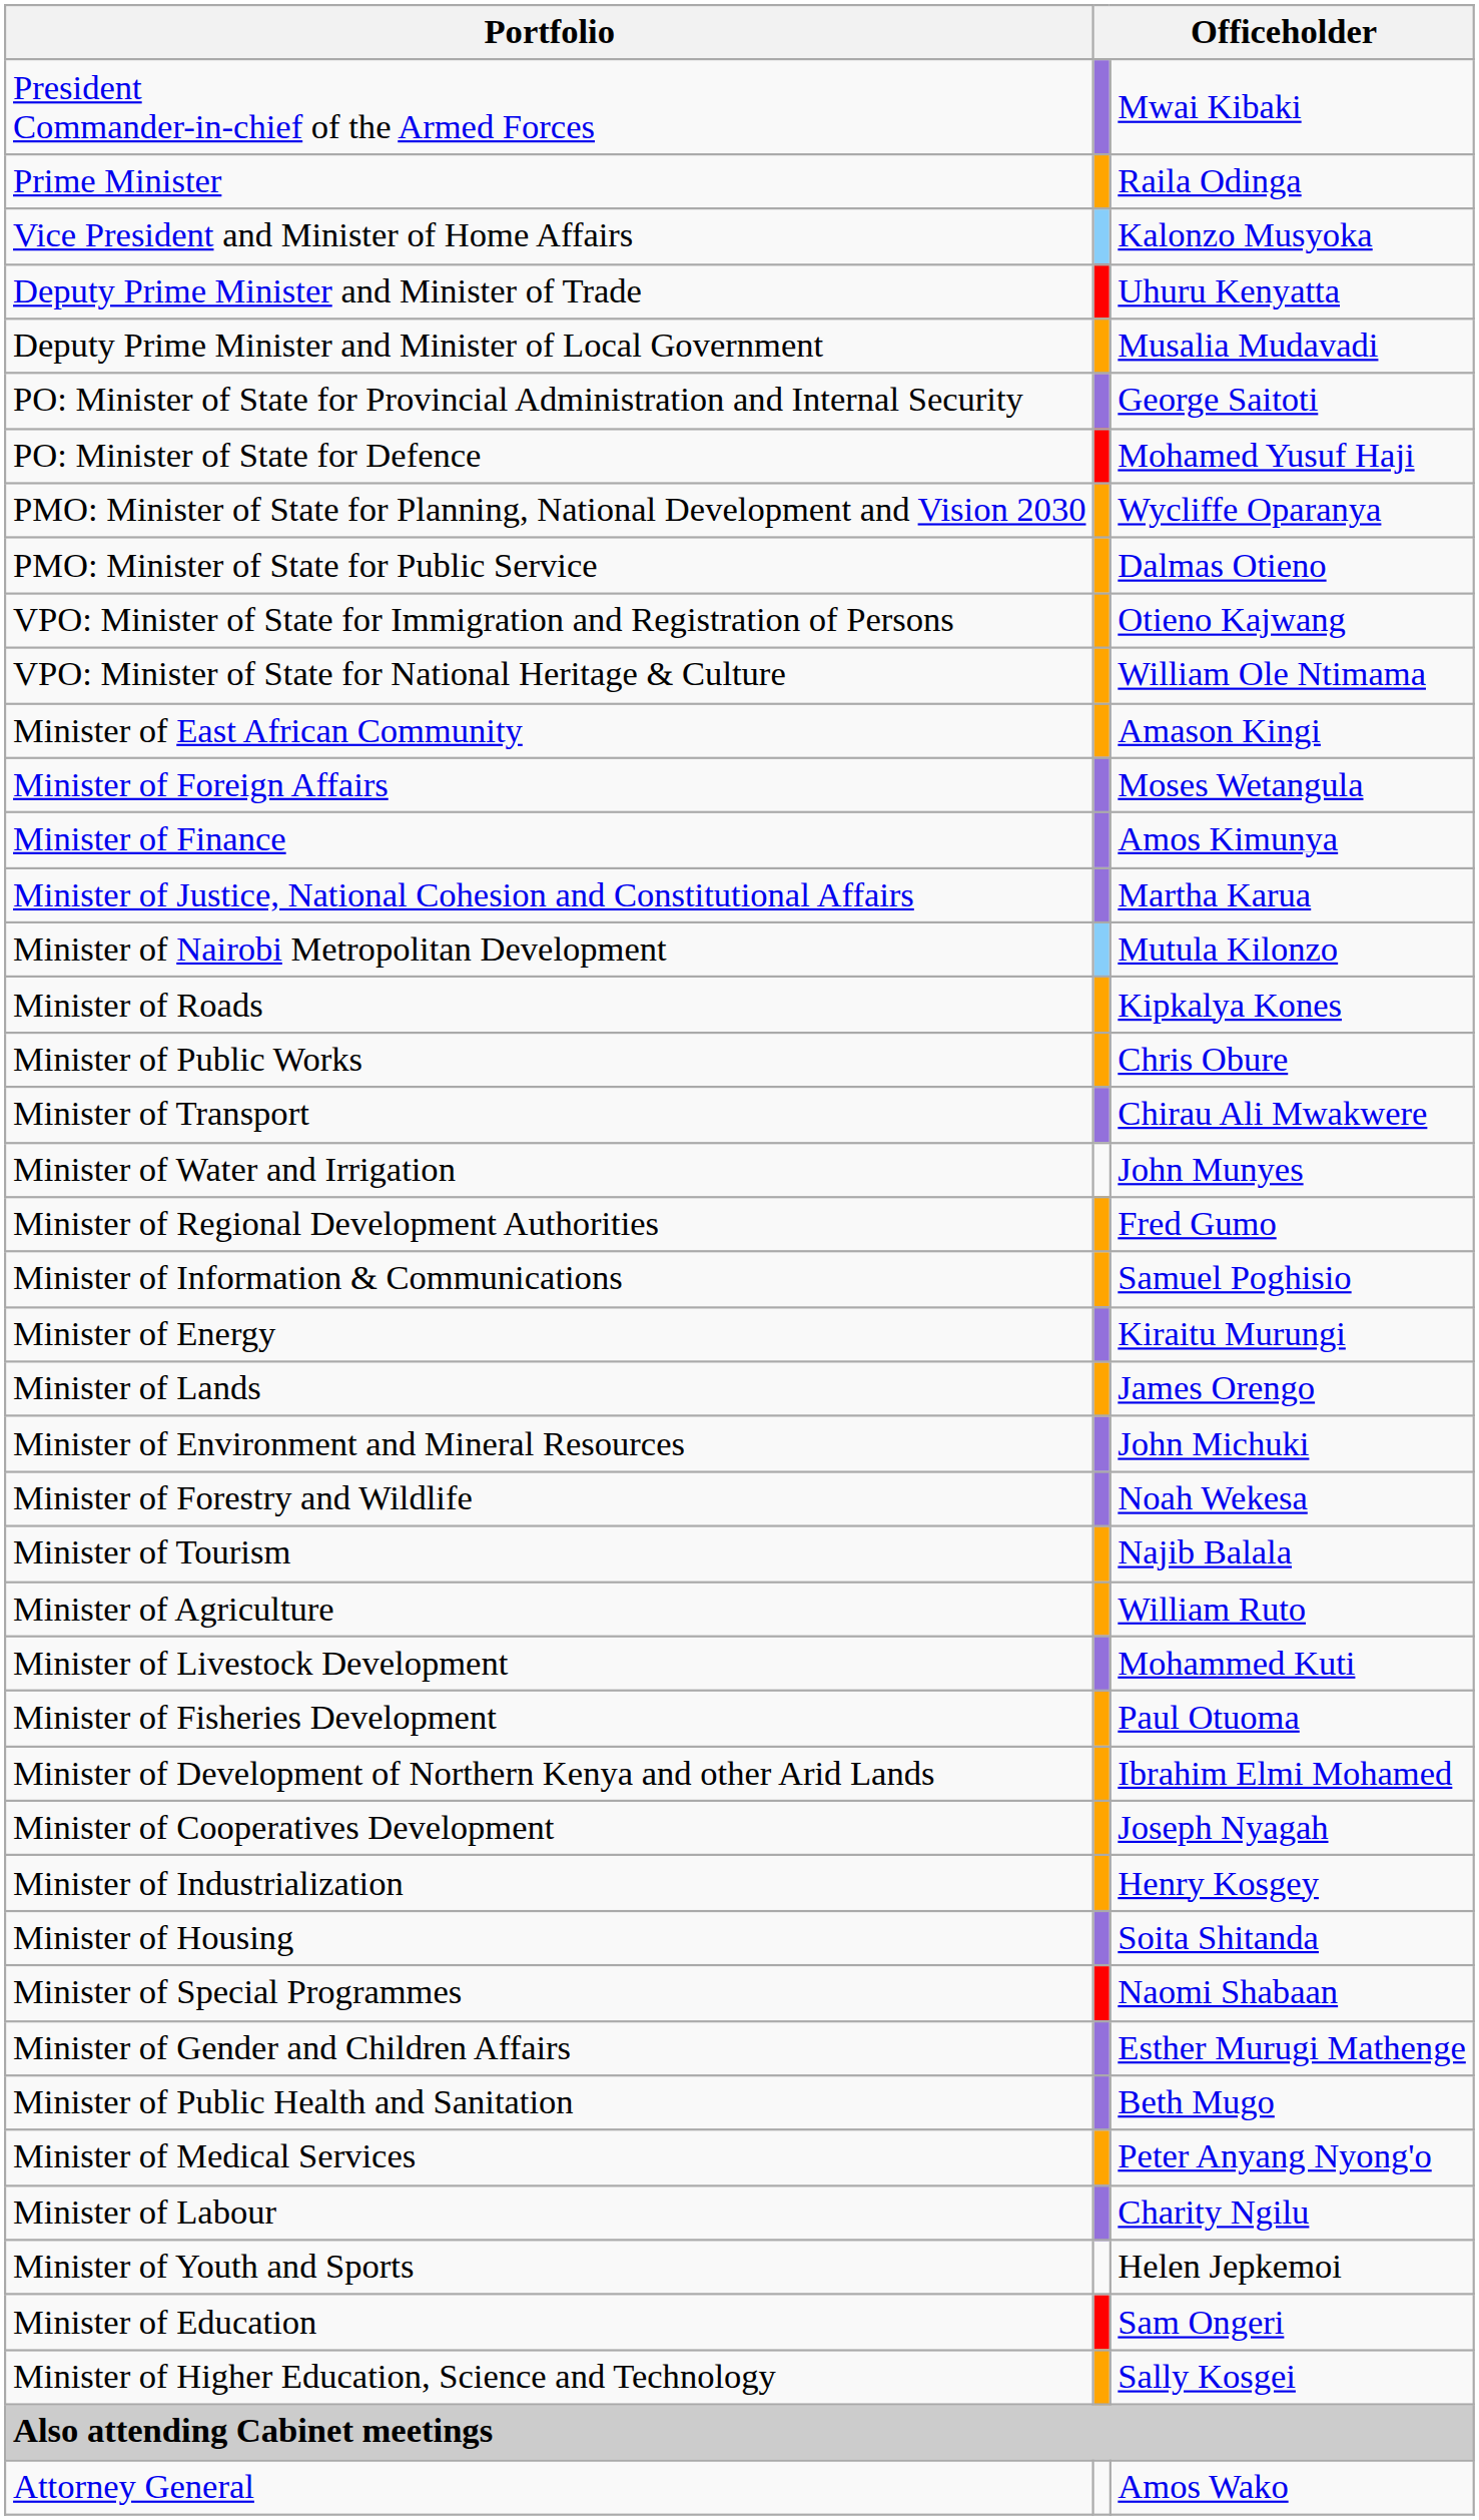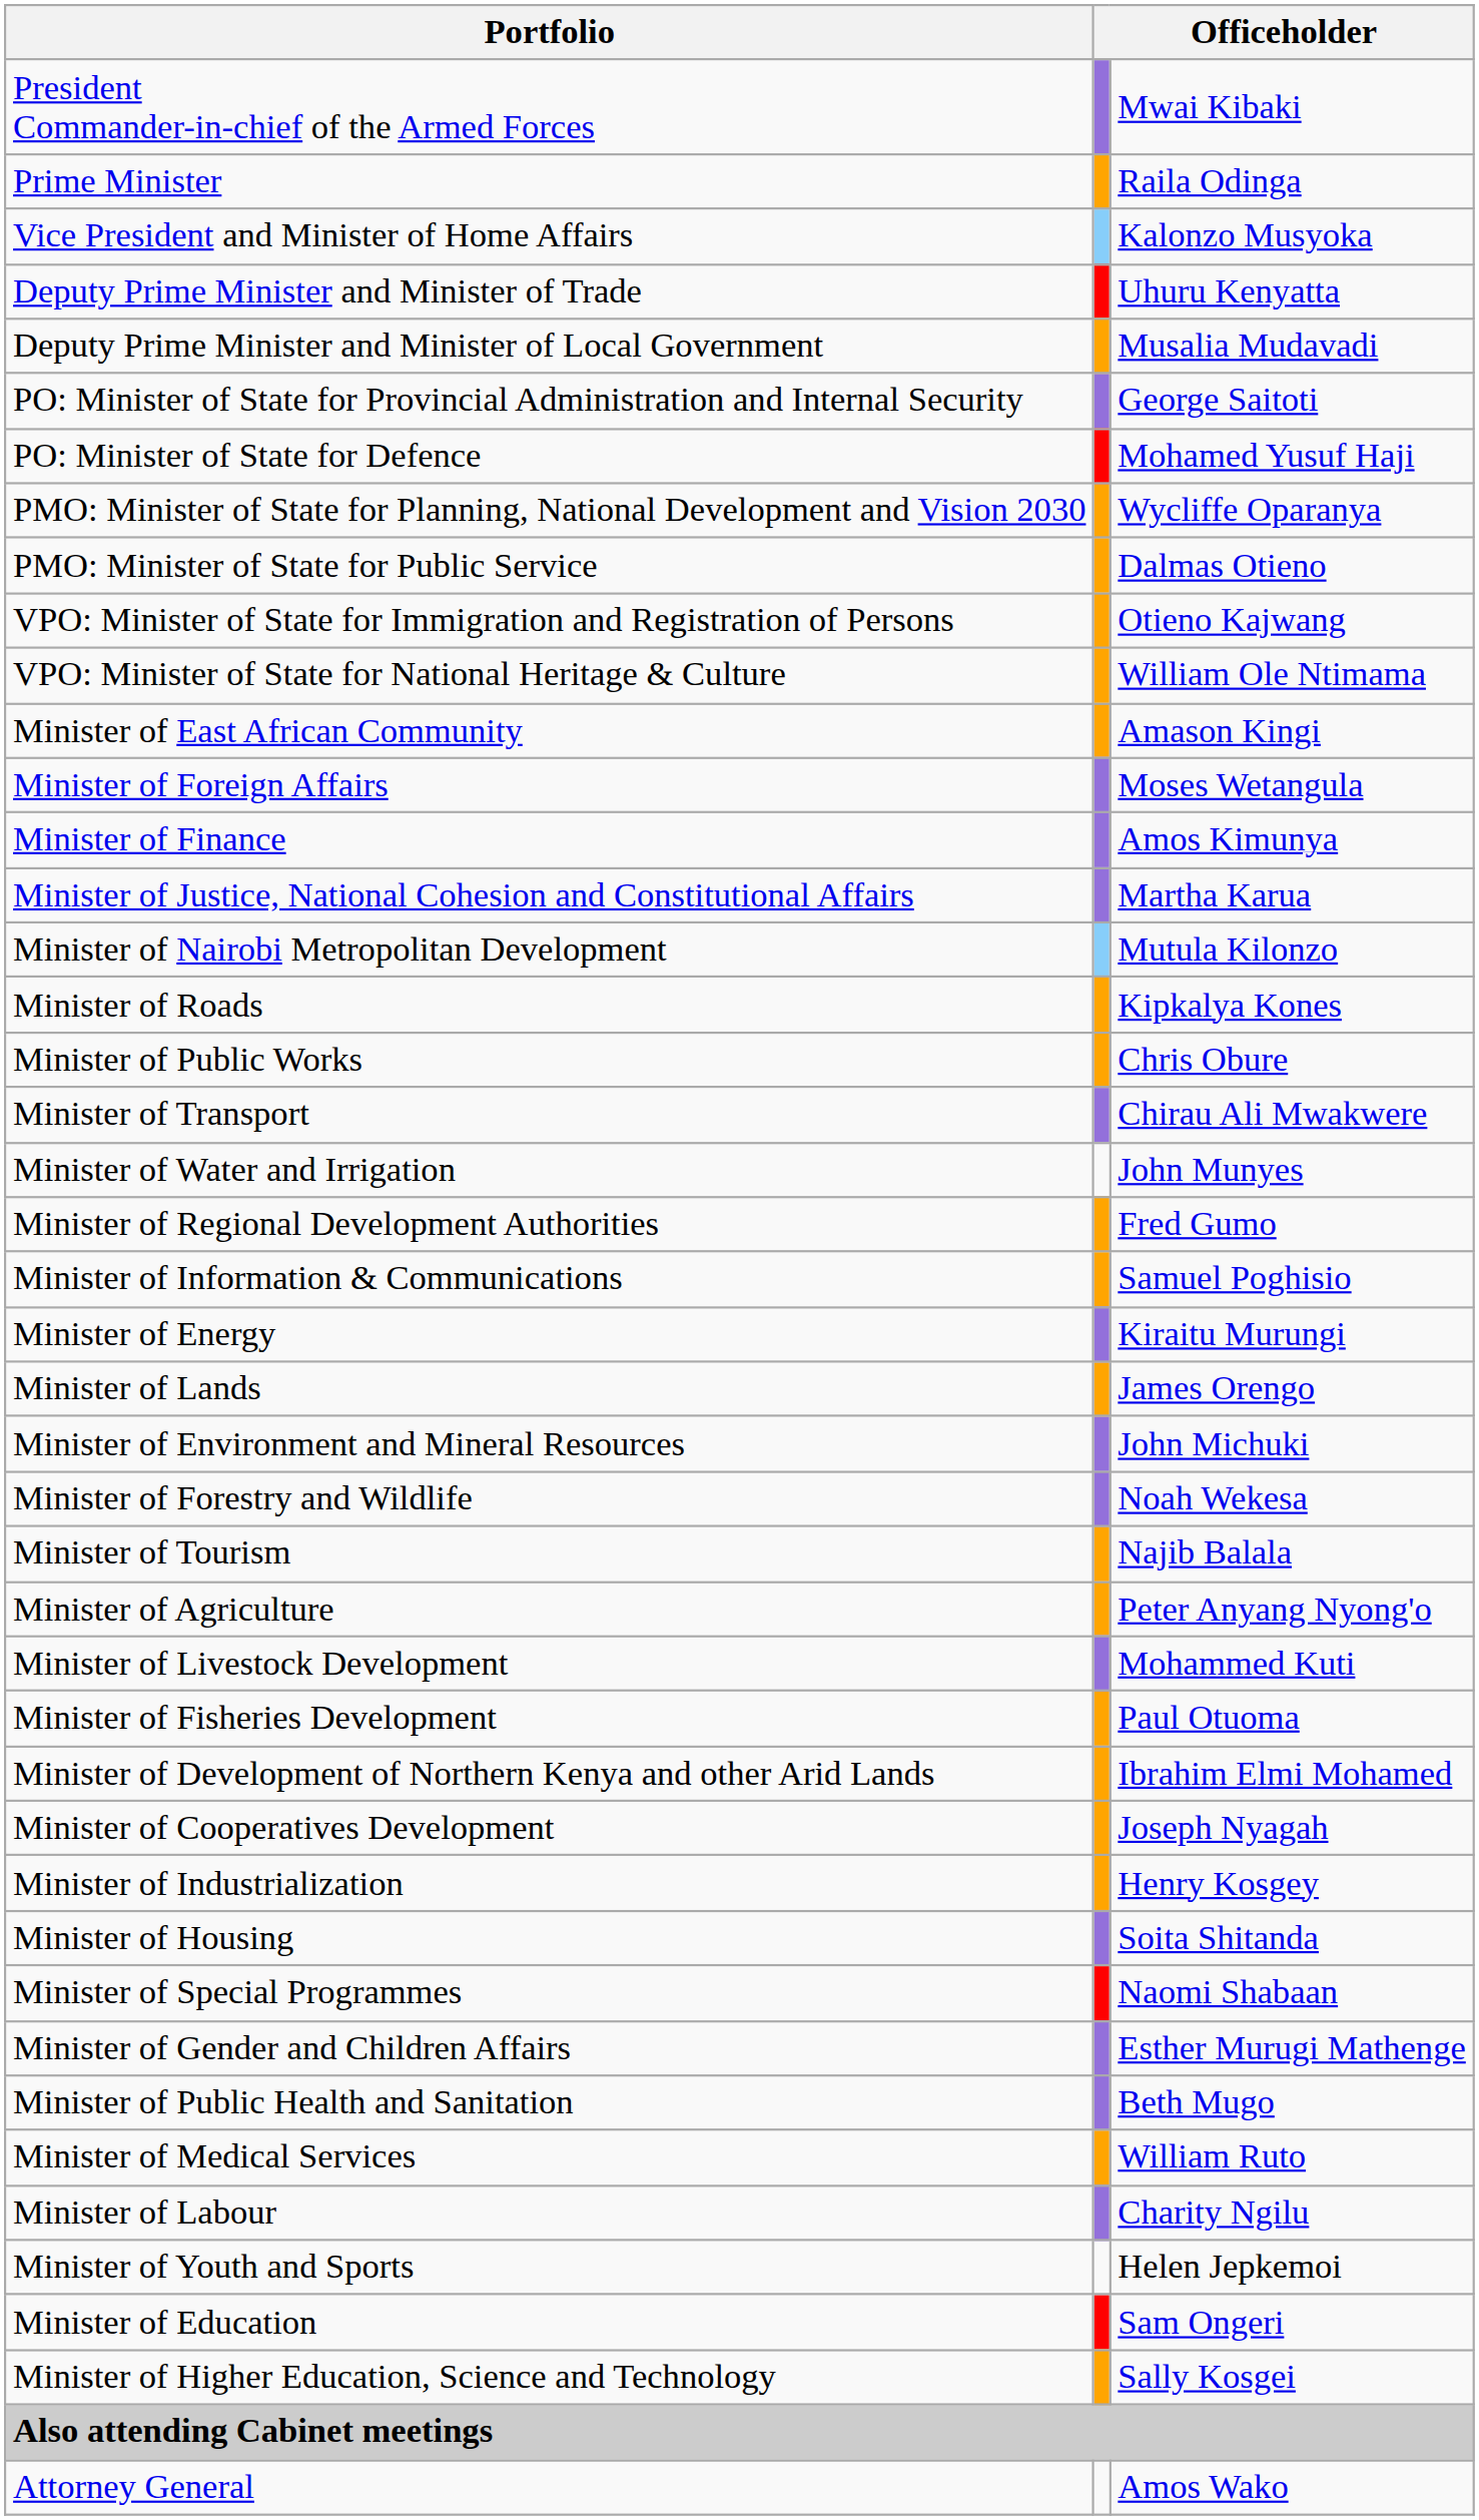 <table class="wikitable">
 <tr>
 <th>Portfolio</th>
 <th colspan=2>Officeholder</th>
 </tr>
 <tr>
 <td><a href='#'>President</a> <br> <a href='#'>Commander-in-chief</a> of the <a href='#'>Armed Forces</a></td>
 <td style="background:#9370DB"></td>
 <td><a href='#'>Mwai Kibaki</a></td>
 </tr>
 <tr>
 <td><a href='#'>Prime Minister</a></td>
 <td style="background:#FFA500"></td>
 <td><a href='#'>Raila Odinga</a></td>
 </tr>
 <tr>
 <td><a href='#'>Vice President</a> and Minister of Home Affairs</td>
 <td style="background:#87CEFA"></td>
 <td><a href='#'>Kalonzo Musyoka</a></td>
 </tr>
 <tr>
 <td><a href='#'>Deputy Prime Minister</a> and Minister of Trade</td>
 <td style="background:#FF0000"></td>
 <td><a href='#'>Uhuru Kenyatta</a></td>
 </tr>
 <tr>
 <td>Deputy Prime Minister and Minister of Local Government</td>
 <td style="background:#FFA500"></td>
 <td><a href='#'>Musalia Mudavadi</a></td>
 </tr>
 <tr>
 <td>PO: Minister of State for Provincial Administration and Internal Security</td>
 <td style="background:#9370DB"></td>
 <td><a href='#'>George Saitoti</a></td>
 </tr>
 <tr>
 <td>PO: Minister of State for Defence</td>
 <td style="background:#FF0000"></td>
 <td><a href='#'>Mohamed Yusuf Haji</a></td>
 </tr>
 <tr>
 <td>PMO: Minister of State for Planning, National Development and <a href='#'>Vision 2030</a></td>
 <td style="background:#FFA500"></td>
 <td><a href='#'>Wycliffe Oparanya</a></td>
 </tr>
 <tr>
 <td>PMO: Minister of State for Public Service</td>
 <td style="background:#FFA500"></td>
 <td><a href='#'>Dalmas Otieno</a></td>
 </tr>
 <tr>
 <td>VPO: Minister of State for Immigration and Registration of Persons</td>
 <td style="background:#FFA500"></td>
 <td><a href='#'>Otieno Kajwang</a></td>
 </tr>
 <tr>
 <td>VPO: Minister of State for National Heritage & Culture</td>
 <td style="background:#FFA500"></td>
 <td><a href='#'>William Ole Ntimama</a></td>
 </tr>
 <tr>
 <td>Minister of <a href='#'>East African Community</a></td>
 <td style="background:#FFA500"></td>
 <td><a href='#'>Amason Kingi</a></td>
 </tr>
 <tr>
 <td><a href='#'>Minister of Foreign Affairs</a></td>
 <td style="background:#9370DB"></td>
 <td><a href='#'>Moses Wetangula</a></td>
 </tr>
 <tr>
 <td><a href='#'>Minister of Finance</a></td>
 <td style="background:#9370DB"></td>
 <td><a href='#'>Amos Kimunya</a></td>
 </tr>
 <tr>
 <td><a href='#'>Minister of Justice, National Cohesion and Constitutional Affairs</a></td>
 <td style="background:#9370DB"></td>
 <td><a href='#'>Martha Karua</a></td>
 </tr>
 <tr>
 <td>Minister of <a href='#'>Nairobi</a> Metropolitan Development</td>
 <td style="background:#87CEFA"></td>
 <td><a href='#'>Mutula Kilonzo</a></td>
 </tr>
 <tr>
 <td>Minister of Roads</td>
 <td style="background:#FFA500"></td>
 <td><a href='#'>Kipkalya Kones</a></td>
 </tr>
 <tr>
 <td>Minister of Public Works</td>
 <td style="background:#FFA500"></td>
 <td><a href='#'>Chris Obure</a></td>
 </tr>
 <tr>
 <td>Minister of Transport</td>
 <td style="background:#9370DB"></td>
 <td><a href='#'>Chirau Ali Mwakwere</a></td>
 </tr>
 <tr>
 <td>Minister of Water and Irrigation</td>
 <td></td>
 <td><a href='#'>John Munyes</a></td>
 </tr>
 <tr>
 <td>Minister of Regional Development Authorities</td>
 <td style="background:#FFA500"></td>
 <td><a href='#'>Fred Gumo</a></td>
 </tr>
 <tr>
 <td>Minister of Information & Communications</td>
 <td style="background:#FFA500"></td>
 <td><a href='#'>Samuel Poghisio</a></td>
 </tr>
 <tr>
 <td>Minister of Energy</td>
 <td style="background:#9370DB"></td>
 <td><a href='#'>Kiraitu Murungi</a></td>
 </tr>
 <tr>
 <td>Minister of Lands</td>
 <td style="background:#FFA500"></td>
 <td><a href='#'>James Orengo</a></td>
 </tr>
 <tr>
 <td>Minister of Environment and Mineral Resources</td>
 <td style="background:#9370DB"></td>
 <td><a href='#'>John Michuki</a></td>
 </tr>
 <tr>
 <td>Minister of Forestry and Wildlife</td>
 <td style="background:#9370DB"></td>
 <td><a href='#'>Noah Wekesa</a></td>
 </tr>
 <tr>
 <td>Minister of Tourism</td>
 <td style="background:#FFA500"></td>
 <td><a href='#'>Najib Balala</a></td>
 </tr>
 <tr>
 <td>Minister of Agriculture</td>
 <td style="background:#FFA500"></td>
-<td><a href='#'>William Ruto</a></td>
+<td><a href='#'>Peter Anyang Nyong'o</a></td>
 </tr>
 <tr>
 <td>Minister of Livestock Development</td>
 <td style="background:#9370DB"></td>
 <td><a href='#'>Mohammed Kuti</a></td>
 </tr>
 <tr>
 <td>Minister of Fisheries Development</td>
 <td style="background:#FFA500"></td>
 <td><a href='#'>Paul Otuoma</a></td>
 </tr>
 <tr>
 <td>Minister of Development of Northern Kenya and other Arid Lands</td>
 <td style="background:#FFA500"></td>
 <td><a href='#'>Ibrahim Elmi Mohamed</a></td>
 </tr>
 <tr>
 <td>Minister of Cooperatives Development</td>
 <td style="background:#FFA500"></td>
 <td><a href='#'>Joseph Nyagah</a></td>
 </tr>
 <tr>
 <td>Minister of Industrialization</td>
 <td style="background:#FFA500"></td>
 <td><a href='#'>Henry Kosgey</a></td>
 </tr>
 <tr>
 <td>Minister of Housing</td>
 <td style="background:#9370DB"></td>
 <td><a href='#'>Soita Shitanda</a></td>
 </tr>
 <tr>
 <td>Minister of Special Programmes</td>
 <td style="background:#FF0000"></td>
 <td><a href='#'>Naomi Shabaan</a></td>
 </tr>
 <tr>
 <td>Minister of Gender and Children Affairs</td>
 <td style="background:#9370DB"></td>
 <td><a href='#'>Esther Murugi Mathenge</a></td>
 </tr>
 <tr>
 <td>Minister of Public Health and Sanitation</td>
 <td style="background:#9370DB"></td>
 <td><a href='#'>Beth Mugo</a></td>
 </tr>
 <tr>
 <td>Minister of Medical Services</td>
 <td style="background:#FFA500"></td>
-<td><a href='#'>Peter Anyang Nyong'o</a></td>
+<td><a href='#'>William Ruto</a></td>
 </tr>
 <tr>
 <td>Minister of Labour</td>
 <td style="background:#9370DB"></td>
 <td><a href='#'>Charity Ngilu</a></td>
 </tr>
 <tr>
 <td>Minister of Youth and Sports</td>
 <td></td>
 <td>Helen Jepkemoi</td>
 </tr>
 <tr>
 <td>Minister of Education</td>
 <td style="background:#FF0000"></td>
 <td><a href='#'>Sam Ongeri</a></td>
 </tr>
 <tr>
 <td>Minister of Higher Education, Science and Technology</td>
 <td style="background:#FFA500"></td>
 <td><a href='#'>Sally Kosgei</a></td>
 </tr>
 <tr>
 <td style="background:#cccccc;" colspan="4"><strong>Also attending Cabinet meetings</strong></td>
 </tr>
 <tr>
 <td><a href='#'>Attorney General</a></td>
 <td></td>
 <td><a href='#'>Amos Wako</a></td>
 </tr>
 </table>
